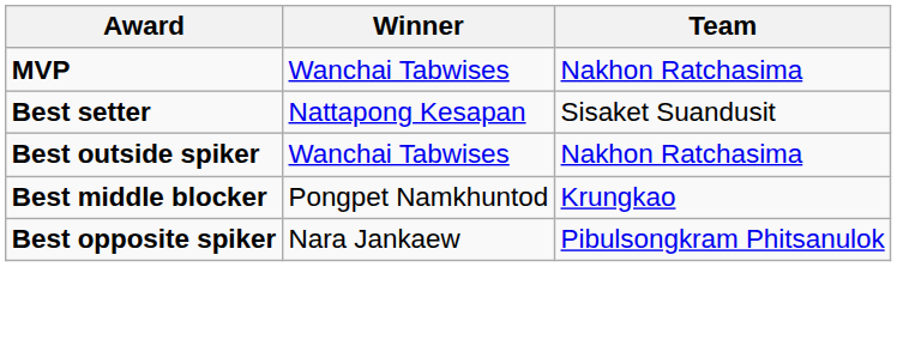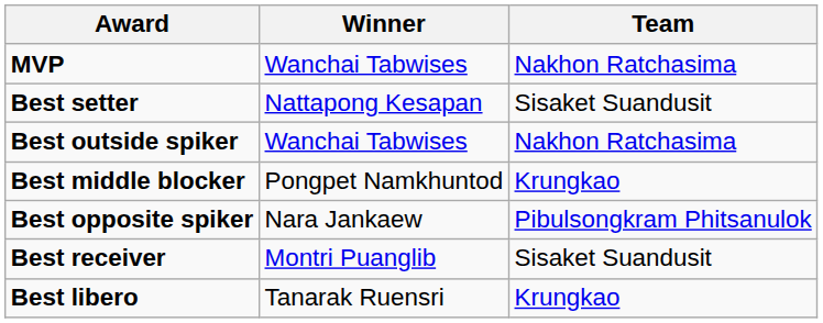 <table class=wikitable>
 <tr>
 <th>Award</th>
 <th>Winner</th>
 <th>Team</th>
 </tr>
 <tr>
 <td><strong>MVP</strong></td>
 <td> <a href='#'>Wanchai Tabwises</a></td>
 <td><a href='#'>Nakhon Ratchasima</a></td>
 </tr>
 <tr>
 <td><strong>Best setter</strong></td>
 <td> <a href='#'>Nattapong Kesapan</a></td>
 <td>Sisaket Suandusit</td>
 </tr>
 <tr>
 <td><strong>Best outside spiker</strong></td>
 <td> <a href='#'>Wanchai Tabwises</a></td>
 <td><a href='#'>Nakhon Ratchasima</a></td>
 </tr>
 <tr>
 <td><strong>Best middle blocker</strong></td>
 <td> Pongpet Namkhuntod</td>
 <td><a href='#'>Krungkao</a></td>
 </tr>
 <tr>
 <td><strong>Best opposite spiker</strong></td>
 <td> Nara Jankaew</td>
 <td><a href='#'>Pibulsongkram Phitsanulok</a></td>
 </tr>
+<tr>
+<td><strong>Best receiver</strong></td>
+<td> <a href='#'>Montri Puanglib</a></td>
+<td>Sisaket Suandusit</td>
+</tr>
+<tr>
+<td><strong>Best libero</strong></td>
+<td> Tanarak Ruensri</td>
+<td><a href='#'>Krungkao</a></td>
+</tr>
 </table>
